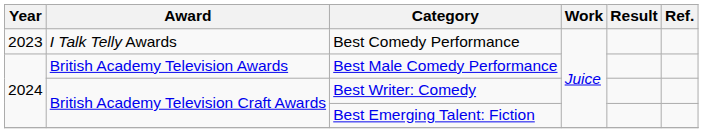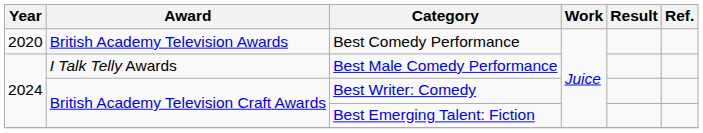 <table class="wikitable">
 <tr>
 <th>Year</th>
 <th>Award</th>
 <th>Category</th>
 <th>Work</th>
 <th>Result</th>
 <th>Ref.</th>
 </tr>
 <tr>
-<td>2023</td>
-<td><em>I Talk Telly</em> Awards</td>
+<td>2020</td>
+<td><a href='#'>British Academy Television Awards</a></td>
 <td>Best Comedy Performance</td>
 <td rowspan="4"><em><a href='#'>Juice</a></em></td>
 <td></td>
 <td></td>
 </tr>
 <tr>
 <td rowspan="3">2024</td>
-<td><a href='#'>British Academy Television Awards</a></td>
+<td><em>I Talk Telly</em> Awards</td>
 <td><a href='#'>Best Male Comedy Performance</a></td>
 <td></td>
 <td></td>
 </tr>
 <tr>
 <td rowspan="2"><a href='#'>British Academy Television Craft Awards</a></td>
 <td><a href='#'>Best Writer: Comedy</a></td>
 <td></td>
 <td></td>
 </tr>
 <tr>
 <td><a href='#'>Best Emerging Talent: Fiction</a></td>
 <td></td>
 <td></td>
 </tr>
 <tr>
 </tr>
 </table>
